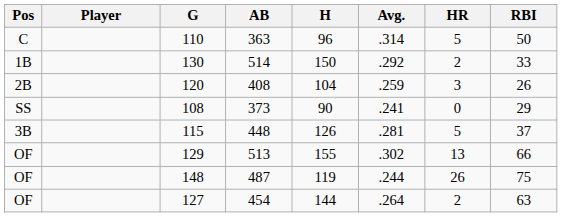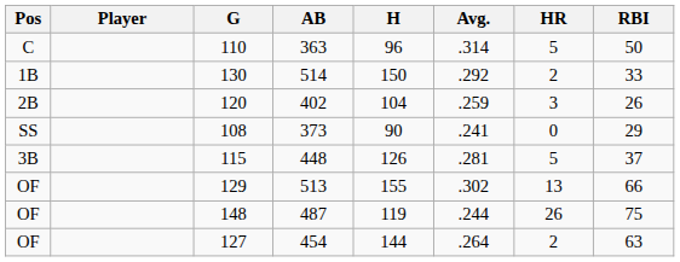 <table class="wikitable sortable" style="text-align:center;">
 <tr>
 <th bgcolor="#DDDDFF" width="5%">Pos</th>
 <th bgcolor="#DDDDFF" width="16%">Player</th>
 <th bgcolor="#DDDDFF" width="9%">G</th>
 <th bgcolor="#DDDDFF" width="9%">AB</th>
 <th bgcolor="#DDDDFF" width="9%">H</th>
 <th bgcolor="#DDDDFF" width="9%">Avg.</th>
 <th bgcolor="#DDDDFF" width="9%">HR</th>
 <th bgcolor="#DDDDFF" width="9%">RBI</th>
 </tr>
 <tr>
 <td>C</td>
 <td></td>
 <td>110</td>
 <td>363</td>
 <td>96</td>
 <td>.314</td>
 <td>5</td>
 <td>50</td>
 </tr>
 <tr>
 <td>1B</td>
 <td></td>
 <td>130</td>
 <td>514</td>
 <td>150</td>
 <td>.292</td>
 <td>2</td>
 <td>33</td>
 </tr>
 <tr>
 <td>2B</td>
 <td></td>
 <td>120</td>
-<td>408</td>
+<td>402</td>
 <td>104</td>
 <td>.259</td>
 <td>3</td>
 <td>26</td>
 </tr>
 <tr>
 <td>SS</td>
 <td></td>
 <td>108</td>
 <td>373</td>
 <td>90</td>
 <td>.241</td>
 <td>0</td>
 <td>29</td>
 </tr>
 <tr>
 <td>3B</td>
 <td></td>
 <td>115</td>
 <td>448</td>
 <td>126</td>
 <td>.281</td>
 <td>5</td>
 <td>37</td>
 </tr>
 <tr>
 <td>OF</td>
 <td></td>
 <td>129</td>
 <td>513</td>
 <td>155</td>
 <td>.302</td>
 <td>13</td>
 <td>66</td>
 </tr>
 <tr>
 <td>OF</td>
 <td></td>
 <td>148</td>
 <td>487</td>
 <td>119</td>
 <td>.244</td>
 <td>26</td>
 <td>75</td>
 </tr>
 <tr>
 <td>OF</td>
 <td></td>
 <td>127</td>
 <td>454</td>
 <td>144</td>
 <td>.264</td>
 <td>2</td>
 <td>63</td>
 </tr>
 </table>
